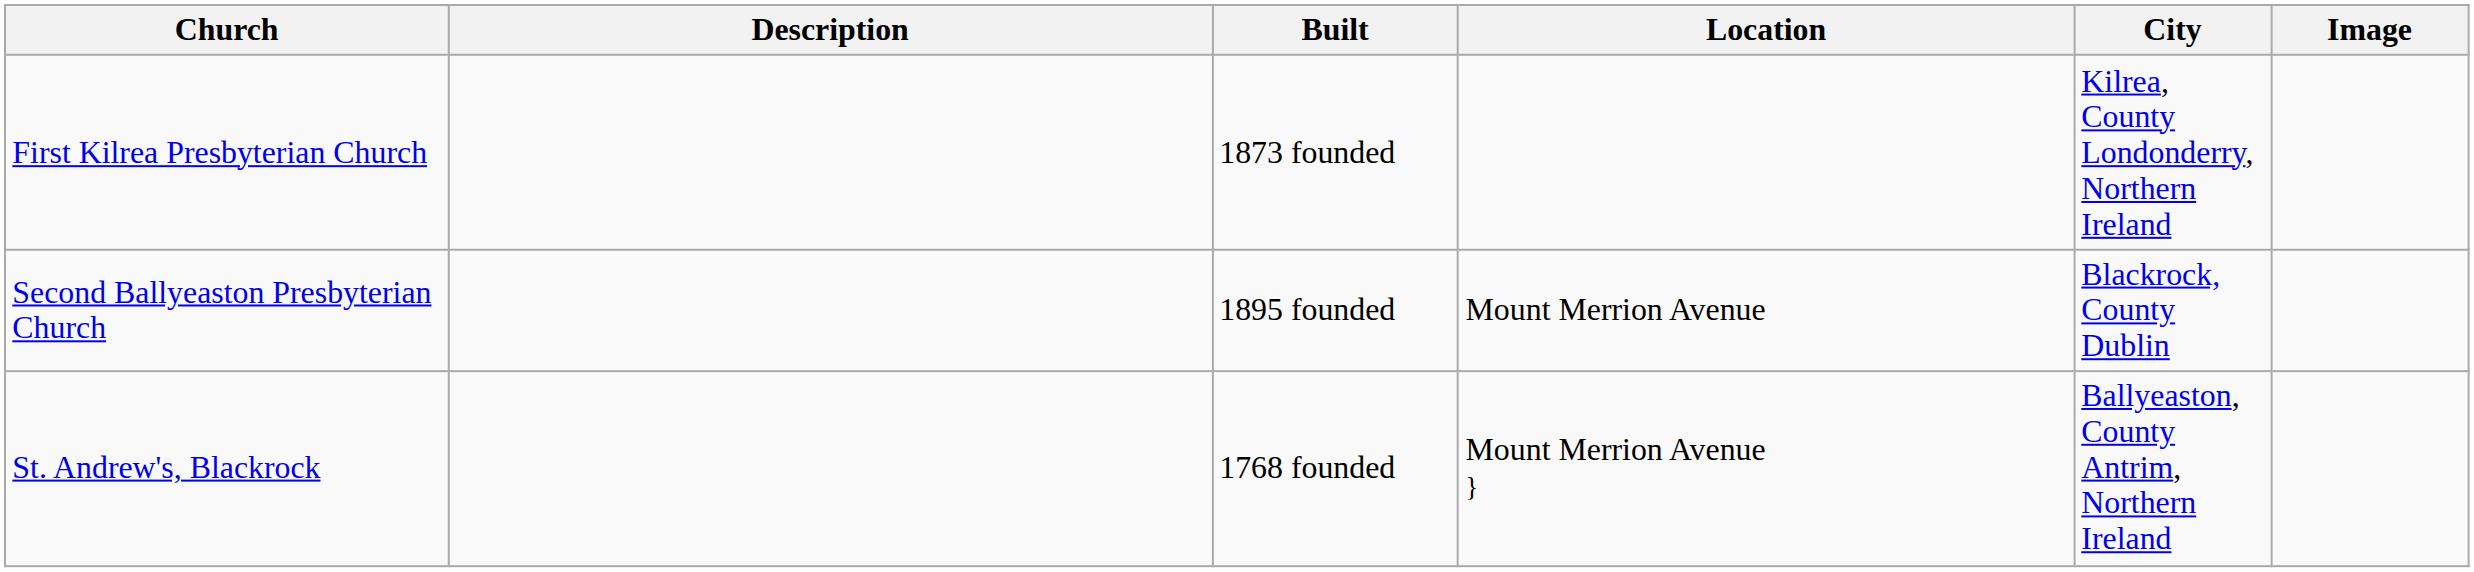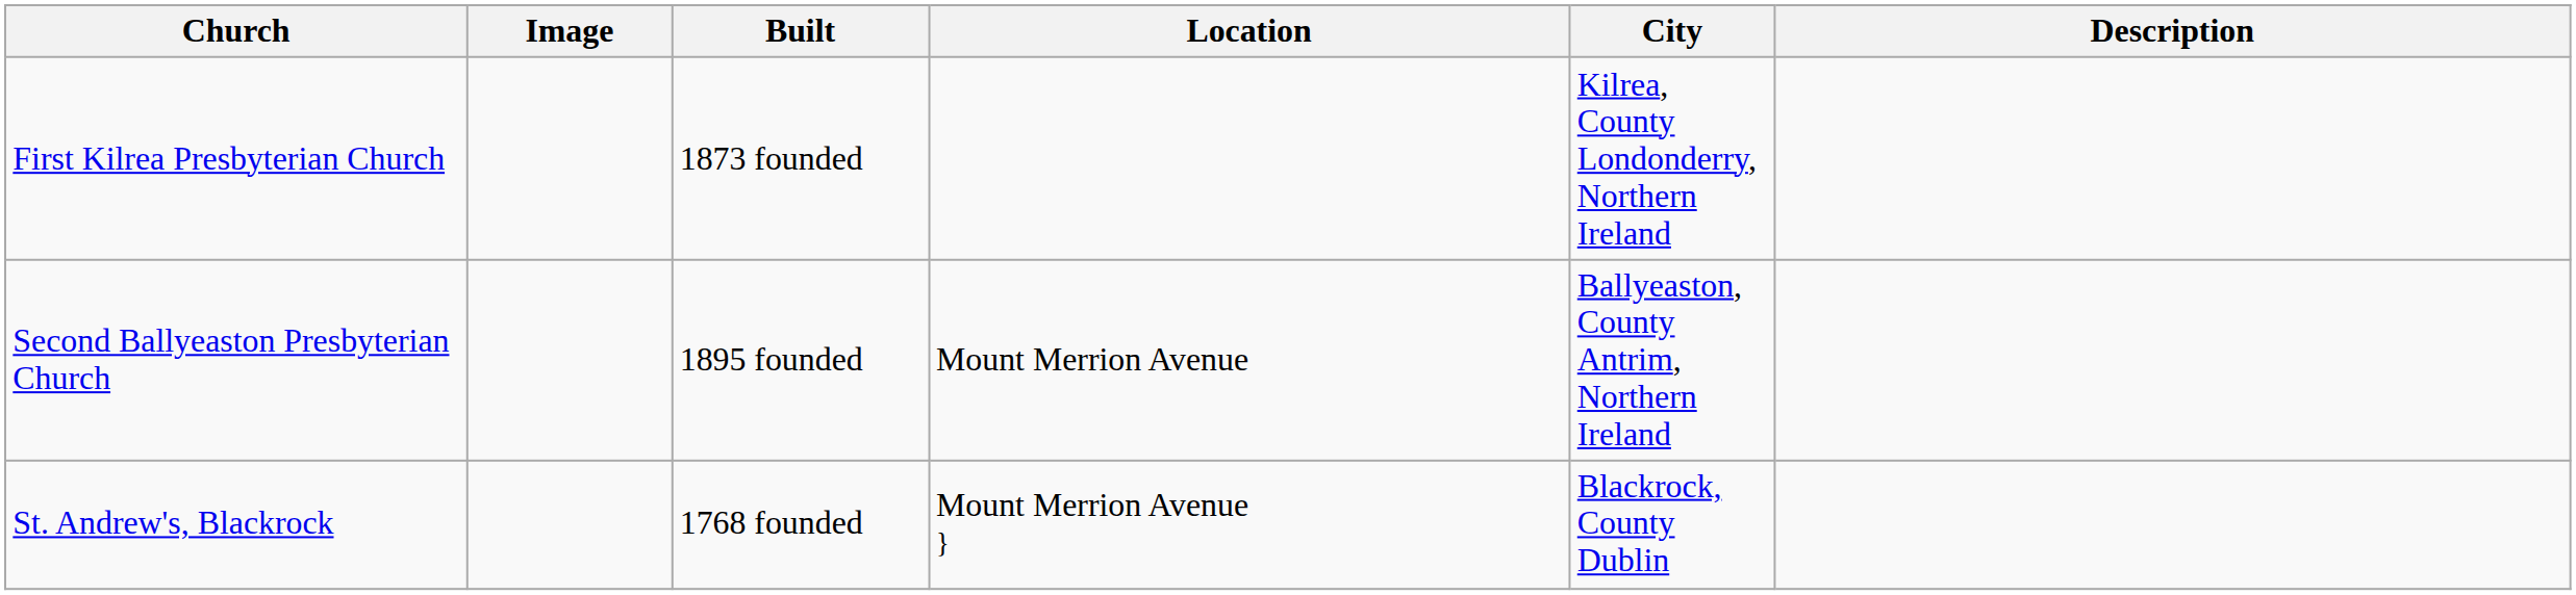 <table class="wikitable sortable" style="width:98%">
 <tr>
 <th width = 18%><strong>Church</strong></th>
-<th class="unsortable"><strong>Description</strong></th>
+<th width = 8% class="unsortable"><strong>Image</strong></th>
 <th width = 10%><strong>Built</strong></th>
 <th width = 25%><strong>Location</strong></th>
 <th width = 8%><strong>City</strong></th>
-<th width = 8% class="unsortable"><strong>Image</strong></th>
+<th class="unsortable"><strong>Description</strong></th>
 </tr>
 <tr ->
 <td><a href='#'>First Kilrea Presbyterian Church</a></td>
 <td></td>
 <td>1873 founded</td>
 <td><small></small></td>
 <td><a href='#'>Kilrea</a>, <a href='#'>County Londonderry</a>, <a href='#'>Northern Ireland</a></td>
 <td></td>
 </tr>
 <tr ->
 <td><a href='#'>Second Ballyeaston Presbyterian Church</a></td>
 <td></td>
 <td>1895 founded</td>
 <td>Mount Merrion Avenue<br><small></small></td>
-<td><a href='#'>Blackrock, County Dublin</a></td>
+<td><a href='#'>Ballyeaston</a>, <a href='#'>County Antrim</a>, <a href='#'>Northern Ireland</a></td>
 <td></td>
 </tr>
 <tr ->
 <td><a href='#'>St. Andrew's, Blackrock</a></td>
 <td></td>
 <td>1768 founded</td>
 <td>Mount Merrion Avenue<br><small>}</small></td>
-<td><a href='#'>Ballyeaston</a>, <a href='#'>County Antrim</a>, <a href='#'>Northern Ireland</a></td>
+<td><a href='#'>Blackrock, County Dublin</a></td>
 <td></td>
 </tr>
 </table>
